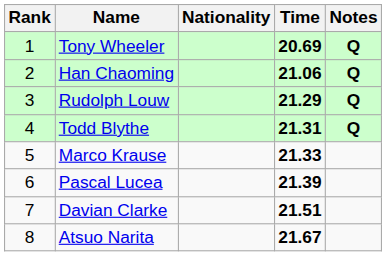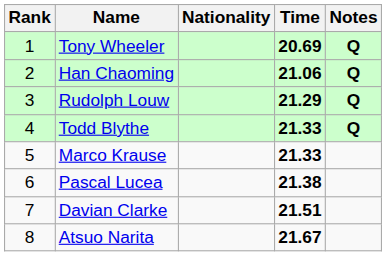 <table class="wikitable sortable" style="text-align:center">
 <tr>
 <th>Rank</th>
 <th>Name</th>
 <th>Nationality</th>
 <th>Time</th>
 <th>Notes</th>
 </tr>
 <tr bgcolor=ccffcc>
 <td>1</td>
 <td align=left><a href='#'>Tony Wheeler</a></td>
 <td align=left></td>
 <td><strong>20.69</strong></td>
 <td><strong>Q</strong></td>
 </tr>
 <tr bgcolor=ccffcc>
 <td>2</td>
 <td align=left><a href='#'>Han Chaoming</a></td>
 <td align=left></td>
 <td><strong>21.06</strong></td>
 <td><strong>Q</strong></td>
 </tr>
 <tr bgcolor=ccffcc>
 <td>3</td>
 <td align=left><a href='#'>Rudolph Louw</a></td>
 <td align=left></td>
 <td><strong>21.29</strong></td>
 <td><strong>Q</strong></td>
 </tr>
 <tr bgcolor=ccffcc>
 <td>4</td>
 <td align=left><a href='#'>Todd Blythe</a></td>
 <td align=left></td>
-<td><strong>21.31</strong></td>
+<td><strong>21.33</strong></td>
 <td><strong>Q</strong></td>
 </tr>
 <tr>
 <td>5</td>
 <td align=left><a href='#'>Marco Krause</a></td>
 <td align=left></td>
 <td><strong>21.33</strong></td>
 <td></td>
 </tr>
 <tr>
 <td>6</td>
 <td align=left><a href='#'>Pascal Lucea</a></td>
 <td align=left></td>
-<td><strong>21.39</strong></td>
+<td><strong>21.38</strong></td>
 <td></td>
 </tr>
 <tr>
 <td>7</td>
 <td align=left><a href='#'>Davian Clarke</a></td>
 <td align=left></td>
 <td><strong>21.51</strong></td>
 <td></td>
 </tr>
 <tr>
 <td>8</td>
 <td align=left><a href='#'>Atsuo Narita</a></td>
 <td align=left></td>
 <td><strong>21.67</strong></td>
 <td></td>
 </tr>
 </table>
